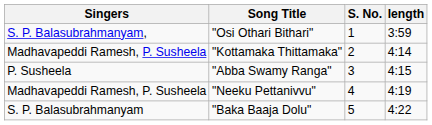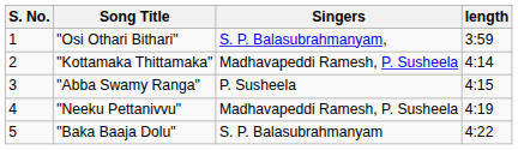 <table class="wikitable">
 <tr>
+<th>S. No.</th>
+<th>Song Title</th>
 <th>Singers</th>
-<th>Song Title</th>
-<th>S. No.</th>
 <th>length</th>
 </tr>
 <tr>
+<td>1</td>
+<td>"Osi Othari Bithari"</td>
 <td><a href='#'>S. P. Balasubrahmanyam</a>,</td>
-<td>"Osi Othari Bithari"</td>
-<td>1</td>
 <td>3:59</td>
 </tr>
 <tr>
+<td>2</td>
+<td>"Kottamaka Thittamaka"</td>
 <td>Madhavapeddi Ramesh, <a href='#'>P. Susheela</a></td>
-<td>"Kottamaka Thittamaka"</td>
-<td>2</td>
 <td>4:14</td>
 </tr>
 <tr>
+<td>3</td>
+<td>"Abba Swamy Ranga"</td>
 <td>P. Susheela</td>
-<td>"Abba Swamy Ranga"</td>
-<td>3</td>
 <td>4:15</td>
 </tr>
 <tr>
+<td>4</td>
+<td>"Neeku Pettanivvu"</td>
 <td>Madhavapeddi Ramesh, P. Susheela</td>
-<td>"Neeku Pettanivvu"</td>
-<td>4</td>
 <td>4:19</td>
 </tr>
 <tr>
+<td>5</td>
+<td>"Baka Baaja Dolu"</td>
 <td>S. P. Balasubrahmanyam</td>
-<td>"Baka Baaja Dolu"</td>
-<td>5</td>
 <td>4:22</td>
 </tr>
 </table>
